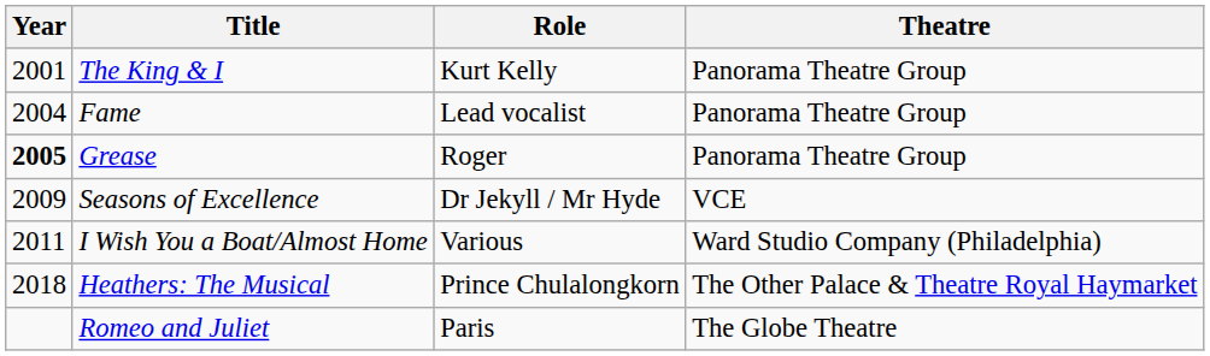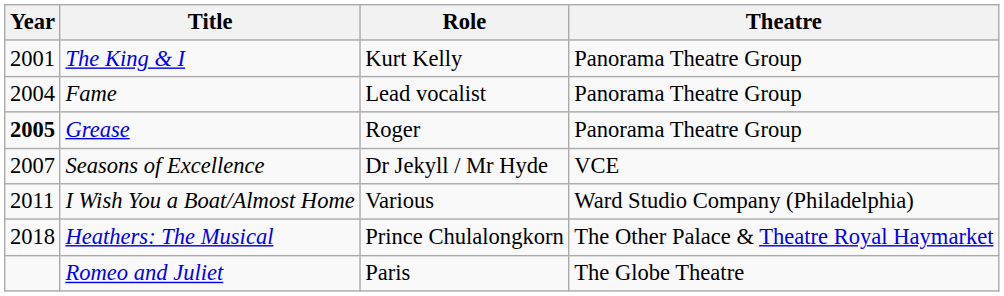 <table class="wikitable plainrowheaders sortable">
 <tr>
 <th scope="col">Year</th>
 <th scope="col">Title</th>
 <th scope="col">Role</th>
 <th scope="col">Theatre</th>
 </tr>
 <tr>
 <td>2001</td>
 <td><em><a href='#'>The King & I</a></em></td>
 <td>Kurt Kelly</td>
 <td>Panorama Theatre Group</td>
 </tr>
 <tr>
 <td>2004</td>
 <td><em>Fame</em></td>
 <td>Lead vocalist</td>
 <td>Panorama Theatre Group</td>
 </tr>
 <tr>
 <td><strong>2005</strong></td>
 <td><em><a href='#'>Grease</a></em></td>
 <td>Roger</td>
 <td>Panorama Theatre Group</td>
 </tr>
 <tr>
-<td>2009</td>
+<td>2007</td>
 <td><em>Seasons of Excellence</em></td>
 <td>Dr Jekyll / Mr Hyde</td>
 <td>VCE</td>
 </tr>
 <tr>
 <td>2011</td>
 <td><em>I Wish You a Boat/Almost Home</em></td>
 <td>Various</td>
 <td>Ward Studio Company (Philadelphia)</td>
 </tr>
 <tr>
 <td>2018</td>
 <td><em><a href='#'>Heathers: The Musical</a></em></td>
 <td>Prince Chulalongkorn</td>
 <td>The Other Palace & <a href='#'>Theatre Royal Haymarket</a></td>
 </tr>
 <tr>
 <td></td>
 <td><em><a href='#'>Romeo and Juliet</a></em></td>
 <td>Paris</td>
 <td>The Globe Theatre</td>
 </tr>
 </table>
